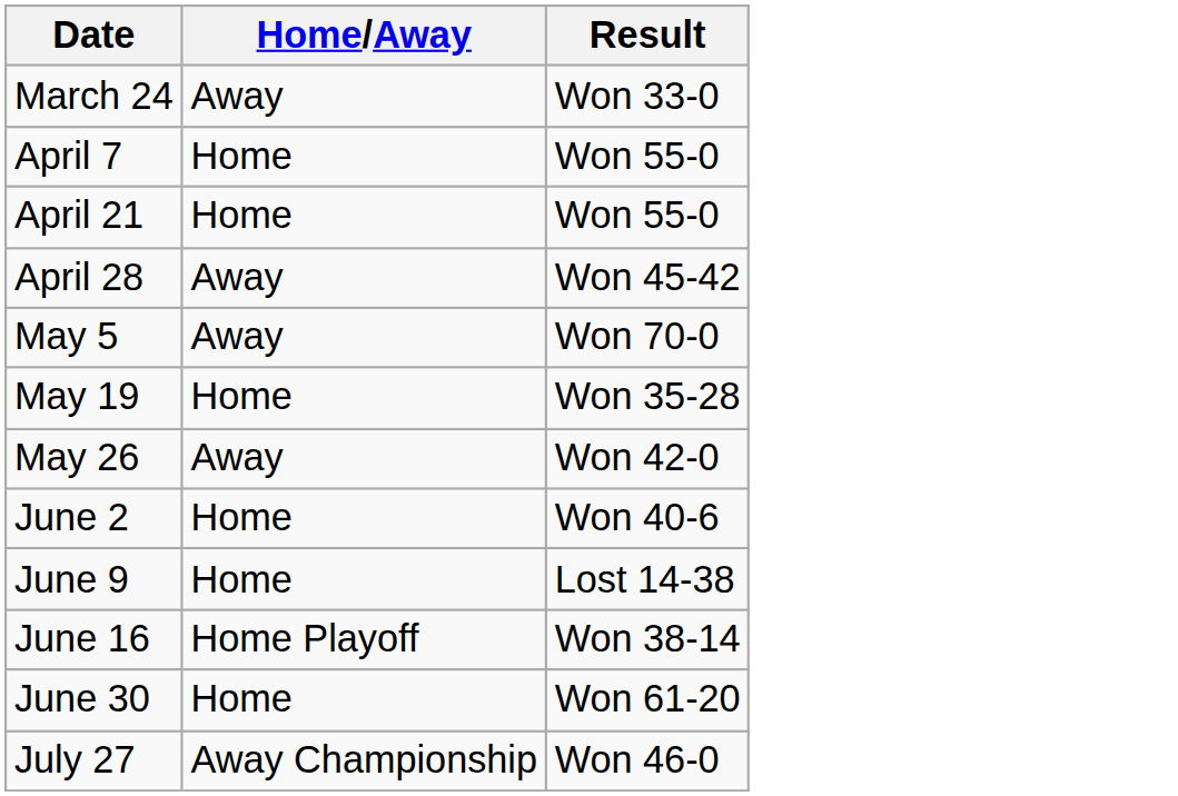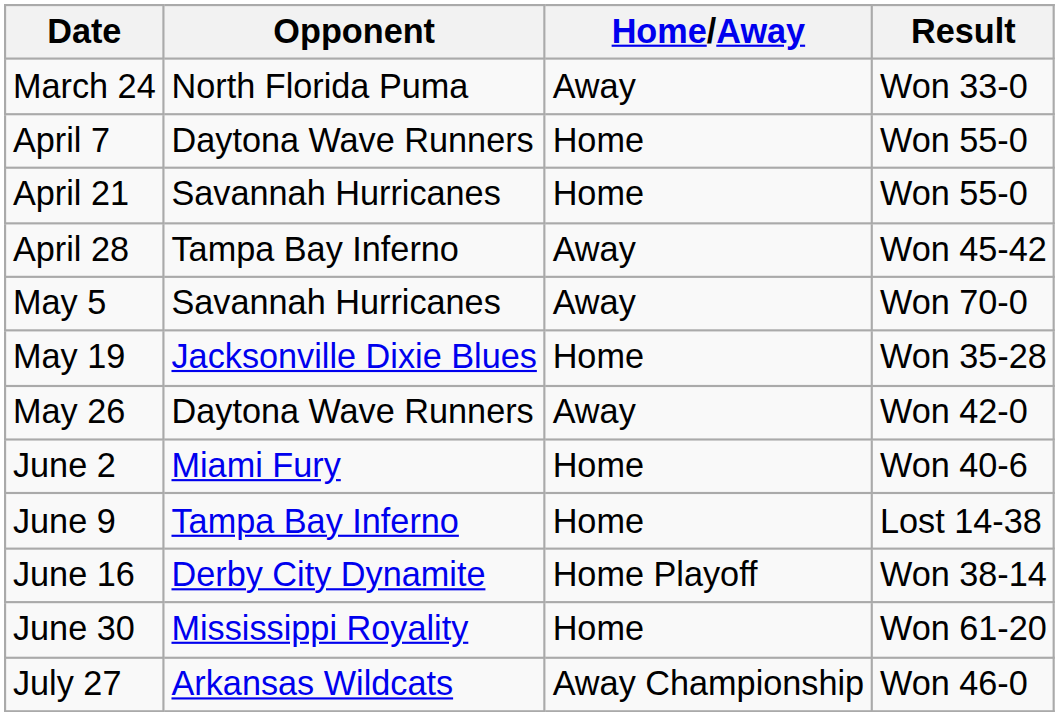 <table class="wikitable">
 <tr>
 <th>Date</th>
+<th>Opponent</th>
 <th><a href='#'>Home</a>/<a href='#'>Away</a></th>
 <th>Result</th>
 </tr>
 <tr>
 <td>March 24</td>
+<td>North Florida Puma</td>
 <td>Away</td>
 <td>Won 33-0</td>
 </tr>
 <tr>
 <td>April 7</td>
+<td>Daytona Wave Runners</td>
 <td>Home</td>
 <td>Won 55-0</td>
 </tr>
 <tr>
 <td>April 21</td>
+<td>Savannah Hurricanes</td>
 <td>Home</td>
 <td>Won 55-0</td>
 </tr>
 <tr>
 <td>April 28</td>
+<td>Tampa Bay Inferno</td>
 <td>Away</td>
 <td>Won 45-42</td>
 </tr>
 <tr>
 <td>May 5</td>
+<td>Savannah Hurricanes</td>
 <td>Away</td>
 <td>Won 70-0</td>
 </tr>
 <tr>
 <td>May 19</td>
+<td><a href='#'>Jacksonville Dixie Blues</a></td>
 <td>Home</td>
 <td>Won 35-28</td>
 </tr>
 <tr>
 <td>May 26</td>
+<td>Daytona Wave Runners</td>
 <td>Away</td>
 <td>Won 42-0</td>
 </tr>
 <tr>
 <td>June 2</td>
+<td><a href='#'>Miami Fury</a></td>
 <td>Home</td>
 <td>Won 40-6</td>
 </tr>
 <tr>
 <td>June 9</td>
+<td><a href='#'>Tampa Bay Inferno</a></td>
 <td>Home</td>
 <td>Lost 14-38</td>
 </tr>
 <tr>
 <td>June 16</td>
+<td><a href='#'>Derby City Dynamite</a></td>
 <td>Home Playoff</td>
 <td>Won 38-14</td>
 </tr>
 <tr>
 <td>June 30</td>
+<td><a href='#'>Mississippi Royality</a></td>
 <td>Home</td>
 <td>Won 61-20</td>
 </tr>
 <tr>
 <td>July 27</td>
+<td><a href='#'>Arkansas Wildcats</a></td>
 <td>Away Championship</td>
 <td>Won 46-0</td>
 </tr>
 </table>
